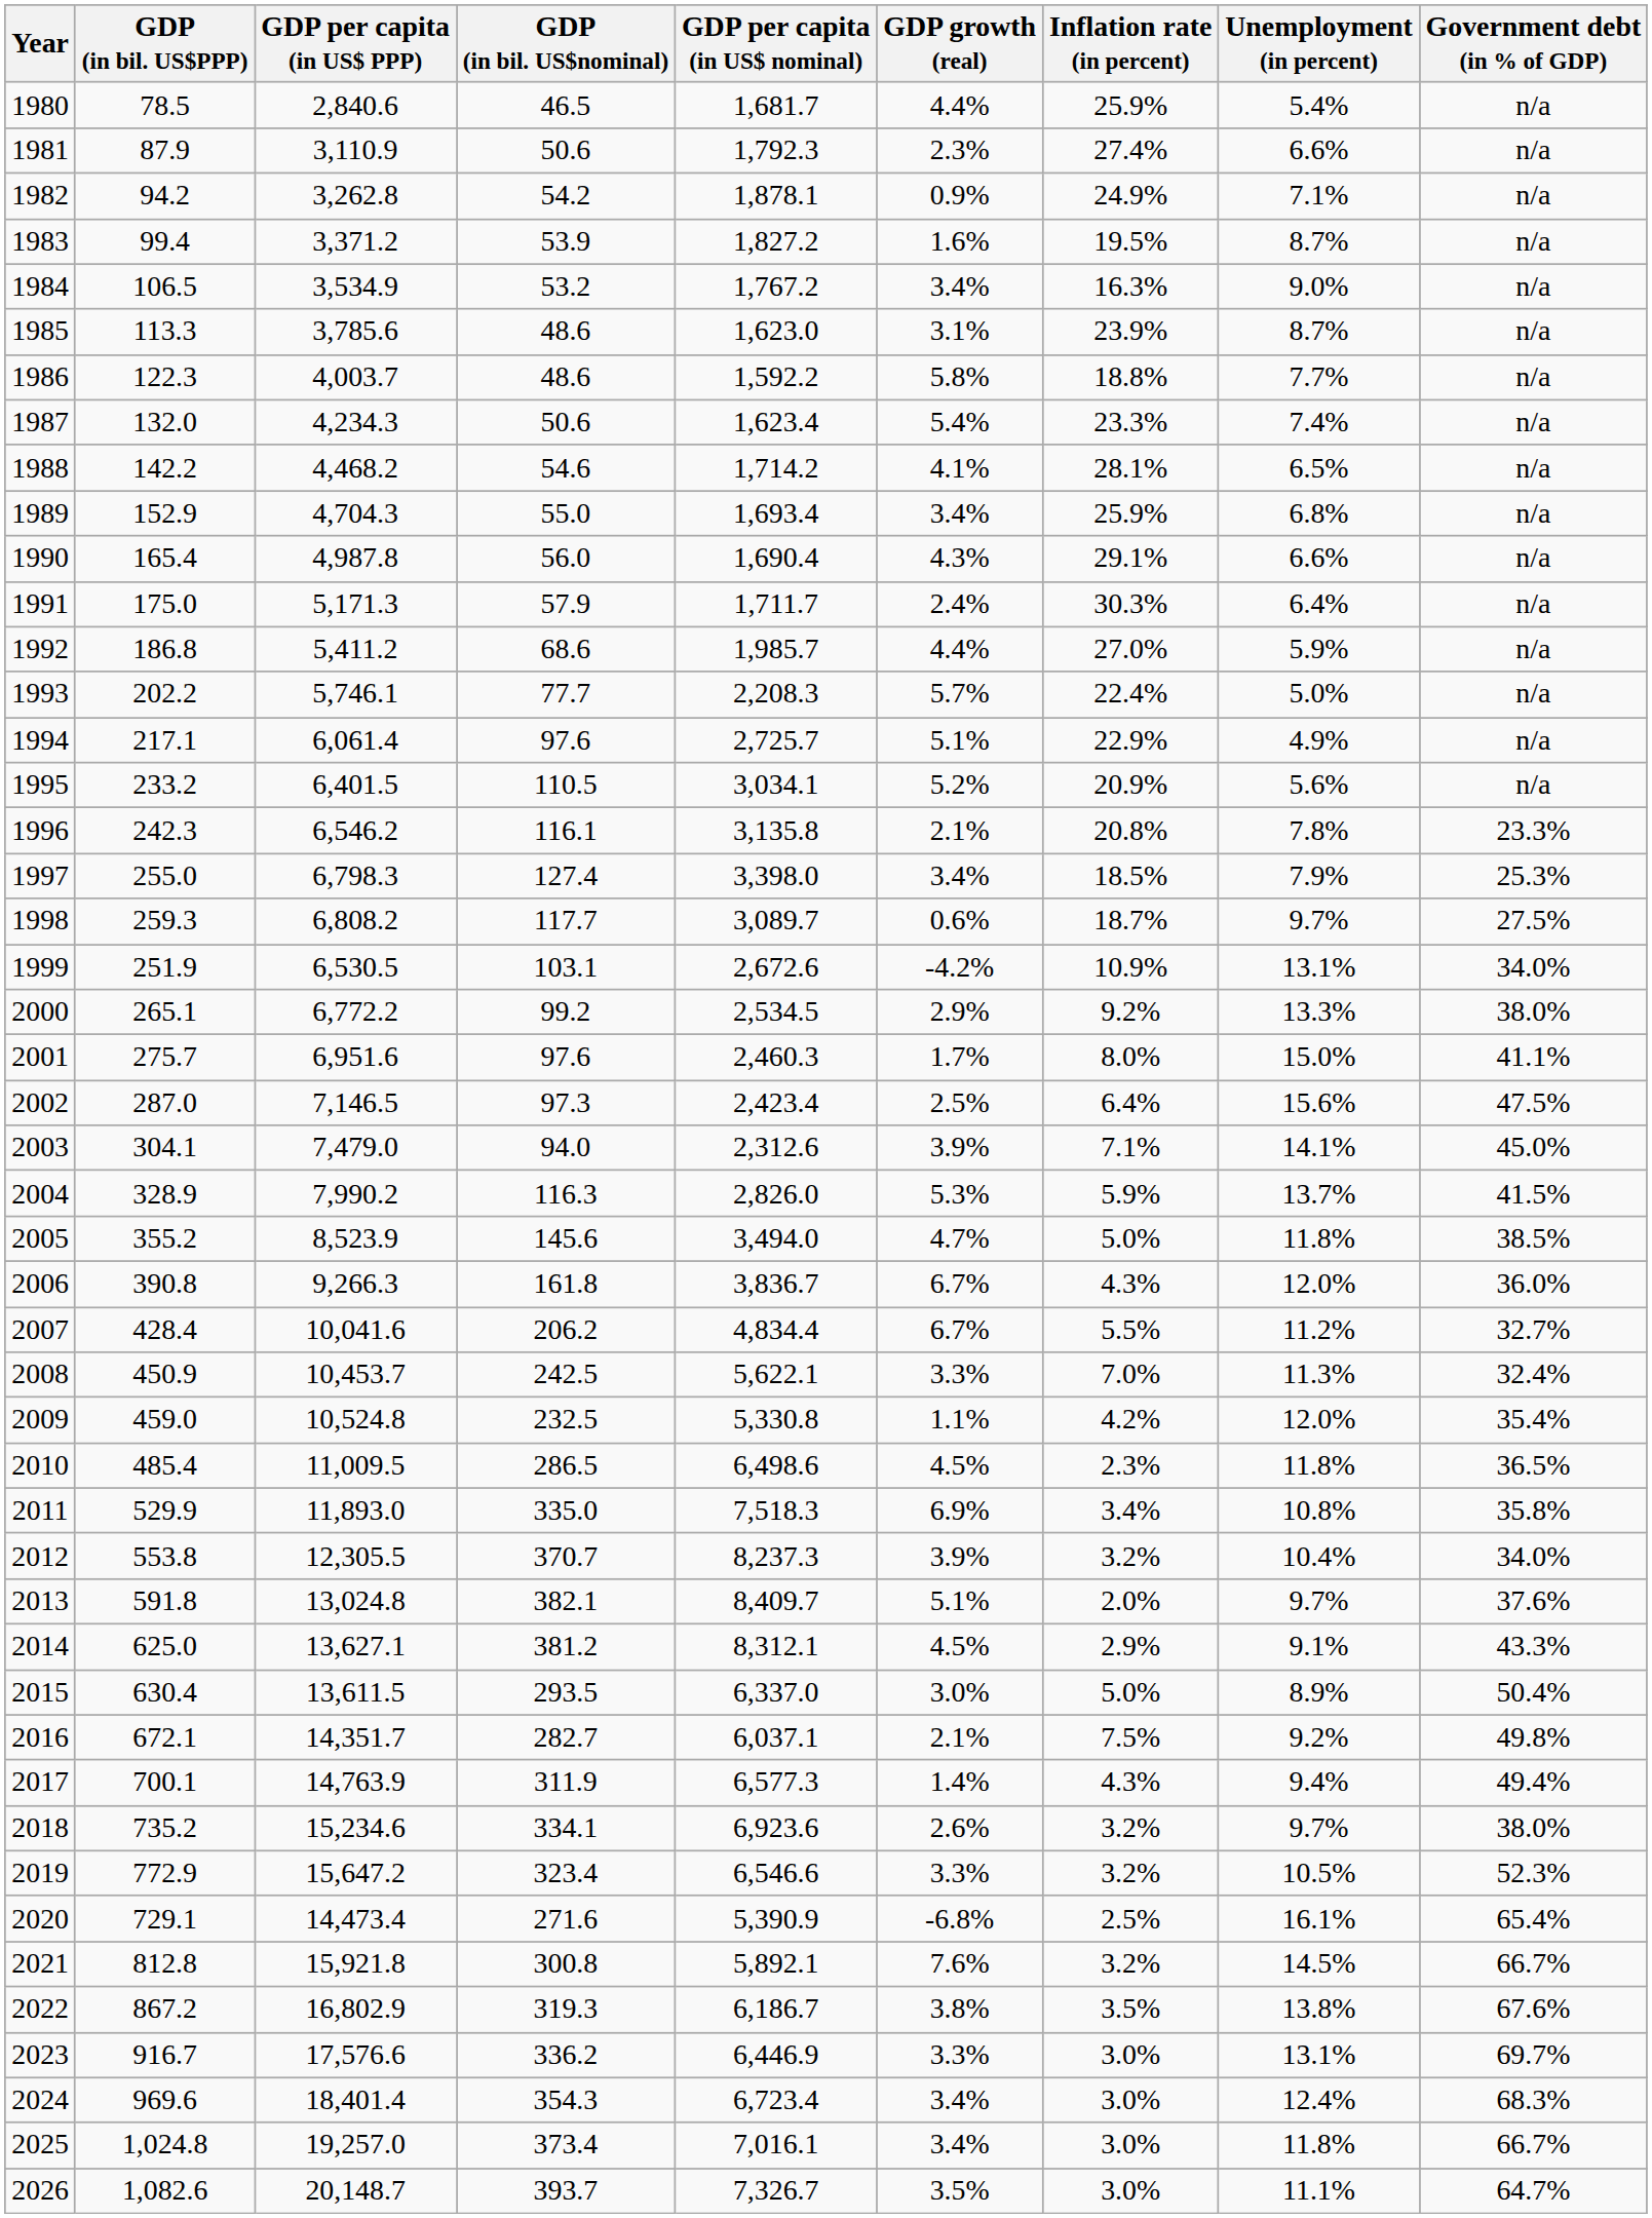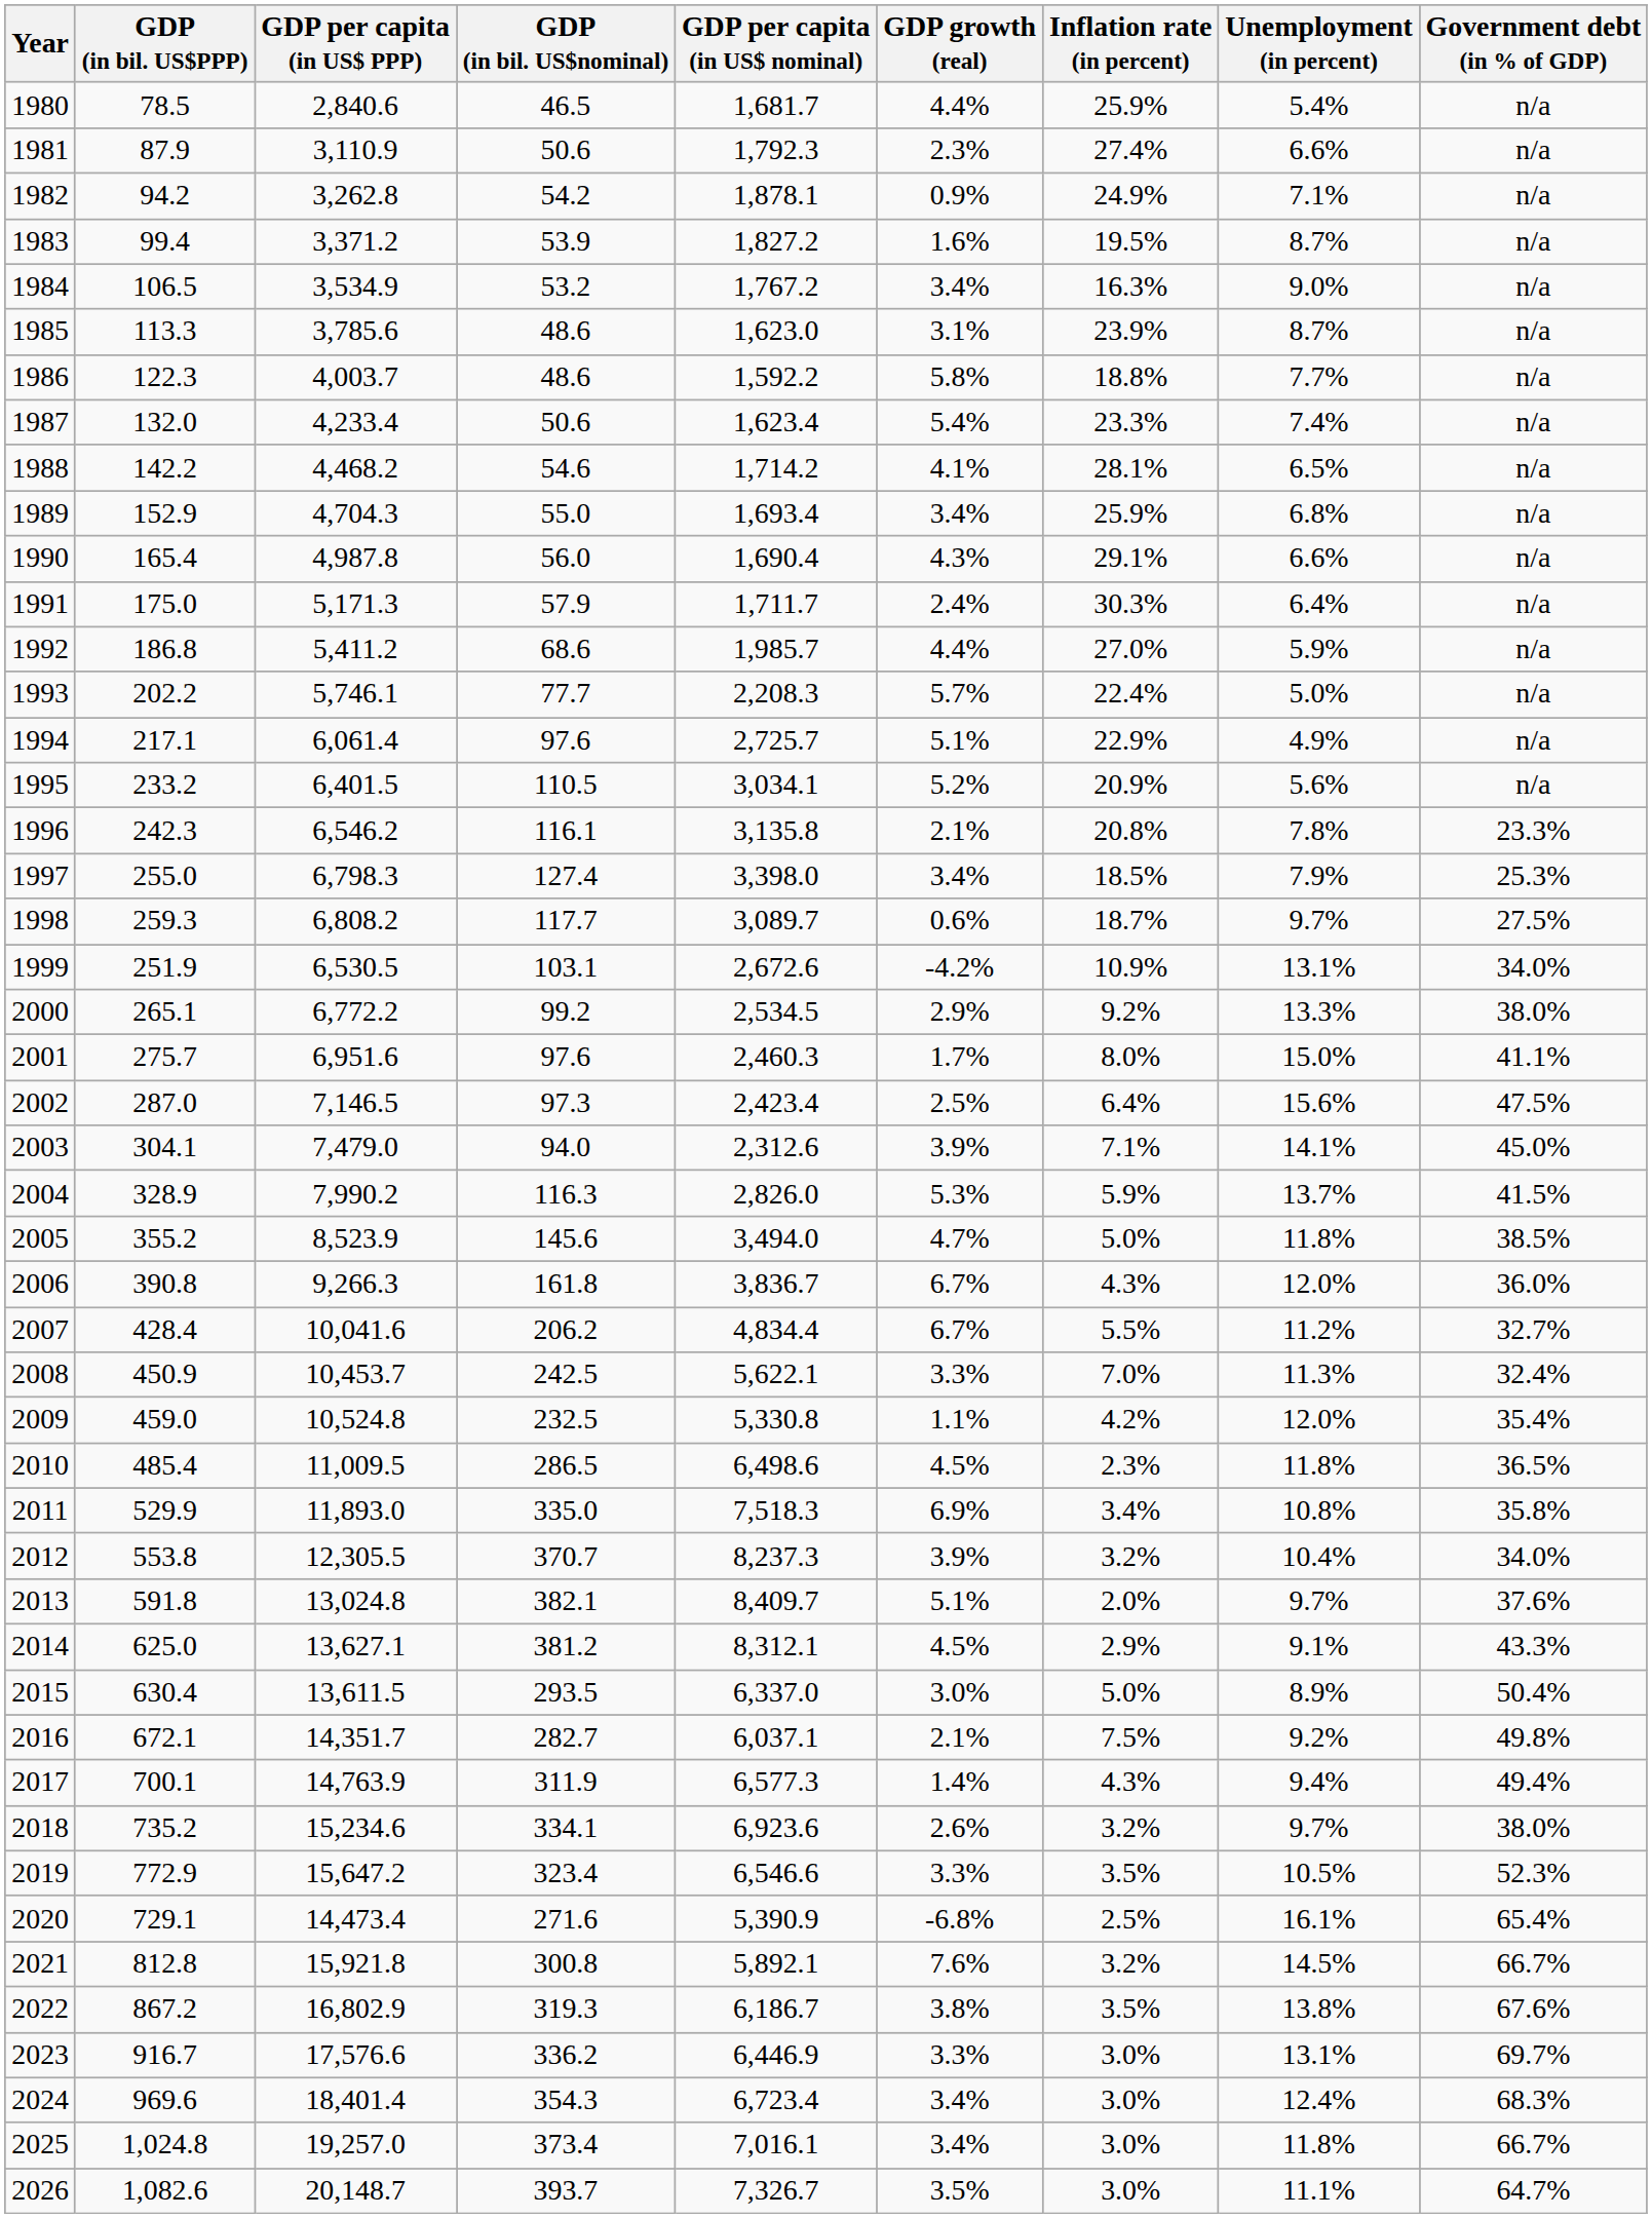 <table class="wikitable sortable sticky-header" style="text-align:center;">
 <tr>
 <th>Year</th>
 <th>GDP<br><small>(in bil. US$PPP)</small></th>
 <th>GDP per capita<br><small>(in US$ PPP)</small></th>
 <th>GDP<br><small>(in bil. US$nominal)</small></th>
 <th>GDP per capita<br><small>(in US$ nominal)</small></th>
 <th>GDP growth<br><small>(real)</small></th>
 <th>Inflation rate<br><small>(in percent)</small></th>
 <th>Unemployment<br><small>(in percent)</small></th>
 <th>Government debt<br><small>(in % of GDP)</small></th>
 </tr>
 <tr>
 <td>1980</td>
 <td>78.5</td>
 <td>2,840.6</td>
 <td>46.5</td>
 <td>1,681.7</td>
 <td>4.4%</td>
 <td>25.9%</td>
 <td>5.4%</td>
 <td>n/a</td>
 </tr>
 <tr>
 <td>1981</td>
 <td>87.9</td>
 <td>3,110.9</td>
 <td>50.6</td>
 <td>1,792.3</td>
 <td>2.3%</td>
 <td>27.4%</td>
 <td>6.6%</td>
 <td>n/a</td>
 </tr>
 <tr>
 <td>1982</td>
 <td>94.2</td>
 <td>3,262.8</td>
 <td>54.2</td>
 <td>1,878.1</td>
 <td>0.9%</td>
 <td>24.9%</td>
 <td>7.1%</td>
 <td>n/a</td>
 </tr>
 <tr>
 <td>1983</td>
 <td>99.4</td>
 <td>3,371.2</td>
 <td>53.9</td>
 <td>1,827.2</td>
 <td>1.6%</td>
 <td>19.5%</td>
 <td>8.7%</td>
 <td>n/a</td>
 </tr>
 <tr>
 <td>1984</td>
 <td>106.5</td>
 <td>3,534.9</td>
 <td>53.2</td>
 <td>1,767.2</td>
 <td>3.4%</td>
 <td>16.3%</td>
 <td>9.0%</td>
 <td>n/a</td>
 </tr>
 <tr>
 <td>1985</td>
 <td>113.3</td>
 <td>3,785.6</td>
 <td>48.6</td>
 <td>1,623.0</td>
 <td>3.1%</td>
 <td>23.9%</td>
 <td>8.7%</td>
 <td>n/a</td>
 </tr>
 <tr>
 <td>1986</td>
 <td>122.3</td>
 <td>4,003.7</td>
 <td>48.6</td>
 <td>1,592.2</td>
 <td>5.8%</td>
 <td>18.8%</td>
 <td>7.7%</td>
 <td>n/a</td>
 </tr>
 <tr>
 <td>1987</td>
 <td>132.0</td>
-<td>4,234.3</td>
+<td>4,233.4</td>
 <td>50.6</td>
 <td>1,623.4</td>
 <td>5.4%</td>
 <td>23.3%</td>
 <td>7.4%</td>
 <td>n/a</td>
 </tr>
 <tr>
 <td>1988</td>
 <td>142.2</td>
 <td>4,468.2</td>
 <td>54.6</td>
 <td>1,714.2</td>
 <td>4.1%</td>
 <td>28.1%</td>
 <td>6.5%</td>
 <td>n/a</td>
 </tr>
 <tr>
 <td>1989</td>
 <td>152.9</td>
 <td>4,704.3</td>
 <td>55.0</td>
 <td>1,693.4</td>
 <td>3.4%</td>
 <td>25.9%</td>
 <td>6.8%</td>
 <td>n/a</td>
 </tr>
 <tr>
 <td>1990</td>
 <td>165.4</td>
 <td>4,987.8</td>
 <td>56.0</td>
 <td>1,690.4</td>
 <td>4.3%</td>
 <td>29.1%</td>
 <td>6.6%</td>
 <td>n/a</td>
 </tr>
 <tr>
 <td>1991</td>
 <td>175.0</td>
 <td>5,171.3</td>
 <td>57.9</td>
 <td>1,711.7</td>
 <td>2.4%</td>
 <td>30.3%</td>
 <td>6.4%</td>
 <td>n/a</td>
 </tr>
 <tr>
 <td>1992</td>
 <td>186.8</td>
 <td>5,411.2</td>
 <td>68.6</td>
 <td>1,985.7</td>
 <td>4.4%</td>
 <td>27.0%</td>
 <td>5.9%</td>
 <td>n/a</td>
 </tr>
 <tr>
 <td>1993</td>
 <td>202.2</td>
 <td>5,746.1</td>
 <td>77.7</td>
 <td>2,208.3</td>
 <td>5.7%</td>
 <td>22.4%</td>
 <td>5.0%</td>
 <td>n/a</td>
 </tr>
 <tr>
 <td>1994</td>
 <td>217.1</td>
 <td>6,061.4</td>
 <td>97.6</td>
 <td>2,725.7</td>
 <td>5.1%</td>
 <td>22.9%</td>
 <td>4.9%</td>
 <td>n/a</td>
 </tr>
 <tr>
 <td>1995</td>
 <td>233.2</td>
 <td>6,401.5</td>
 <td>110.5</td>
 <td>3,034.1</td>
 <td>5.2%</td>
 <td>20.9%</td>
 <td>5.6%</td>
 <td>n/a</td>
 </tr>
 <tr>
 <td>1996</td>
 <td>242.3</td>
 <td>6,546.2</td>
 <td>116.1</td>
 <td>3,135.8</td>
 <td>2.1%</td>
 <td>20.8%</td>
 <td>7.8%</td>
 <td>23.3%</td>
 </tr>
 <tr>
 <td>1997</td>
 <td>255.0</td>
 <td>6,798.3</td>
 <td>127.4</td>
 <td>3,398.0</td>
 <td>3.4%</td>
 <td>18.5%</td>
 <td>7.9%</td>
 <td>25.3%</td>
 </tr>
 <tr>
 <td>1998</td>
 <td>259.3</td>
 <td>6,808.2</td>
 <td>117.7</td>
 <td>3,089.7</td>
 <td>0.6%</td>
 <td>18.7%</td>
 <td>9.7%</td>
 <td>27.5%</td>
 </tr>
 <tr>
 <td>1999</td>
 <td>251.9</td>
 <td>6,530.5</td>
 <td>103.1</td>
 <td>2,672.6</td>
 <td>-4.2%</td>
 <td>10.9%</td>
 <td>13.1%</td>
 <td>34.0%</td>
 </tr>
 <tr>
 <td>2000</td>
 <td>265.1</td>
 <td>6,772.2</td>
 <td>99.2</td>
 <td>2,534.5</td>
 <td>2.9%</td>
 <td>9.2%</td>
 <td>13.3%</td>
 <td>38.0%</td>
 </tr>
 <tr>
 <td>2001</td>
 <td>275.7</td>
 <td>6,951.6</td>
 <td>97.6</td>
 <td>2,460.3</td>
 <td>1.7%</td>
 <td>8.0%</td>
 <td>15.0%</td>
 <td>41.1%</td>
 </tr>
 <tr>
 <td>2002</td>
 <td>287.0</td>
 <td>7,146.5</td>
 <td>97.3</td>
 <td>2,423.4</td>
 <td>2.5%</td>
 <td>6.4%</td>
 <td>15.6%</td>
 <td>47.5%</td>
 </tr>
 <tr>
 <td>2003</td>
 <td>304.1</td>
 <td>7,479.0</td>
 <td>94.0</td>
 <td>2,312.6</td>
 <td>3.9%</td>
 <td>7.1%</td>
 <td>14.1%</td>
 <td>45.0%</td>
 </tr>
 <tr>
 <td>2004</td>
 <td>328.9</td>
 <td>7,990.2</td>
 <td>116.3</td>
 <td>2,826.0</td>
 <td>5.3%</td>
 <td>5.9%</td>
 <td>13.7%</td>
 <td>41.5%</td>
 </tr>
 <tr>
 <td>2005</td>
 <td>355.2</td>
 <td>8,523.9</td>
 <td>145.6</td>
 <td>3,494.0</td>
 <td>4.7%</td>
 <td>5.0%</td>
 <td>11.8%</td>
 <td>38.5%</td>
 </tr>
 <tr>
 <td>2006</td>
 <td>390.8</td>
 <td>9,266.3</td>
 <td>161.8</td>
 <td>3,836.7</td>
 <td>6.7%</td>
 <td>4.3%</td>
 <td>12.0%</td>
 <td>36.0%</td>
 </tr>
 <tr>
 <td>2007</td>
 <td>428.4</td>
 <td>10,041.6</td>
 <td>206.2</td>
 <td>4,834.4</td>
 <td>6.7%</td>
 <td>5.5%</td>
 <td>11.2%</td>
 <td>32.7%</td>
 </tr>
 <tr>
 <td>2008</td>
 <td>450.9</td>
 <td>10,453.7</td>
 <td>242.5</td>
 <td>5,622.1</td>
 <td>3.3%</td>
 <td>7.0%</td>
 <td>11.3%</td>
 <td>32.4%</td>
 </tr>
 <tr>
 <td>2009</td>
 <td>459.0</td>
 <td>10,524.8</td>
 <td>232.5</td>
 <td>5,330.8</td>
 <td>1.1%</td>
 <td>4.2%</td>
 <td>12.0%</td>
 <td>35.4%</td>
 </tr>
 <tr>
 <td>2010</td>
 <td>485.4</td>
 <td>11,009.5</td>
 <td>286.5</td>
 <td>6,498.6</td>
 <td>4.5%</td>
 <td>2.3%</td>
 <td>11.8%</td>
 <td>36.5%</td>
 </tr>
 <tr>
 <td>2011</td>
 <td>529.9</td>
 <td>11,893.0</td>
 <td>335.0</td>
 <td>7,518.3</td>
 <td>6.9%</td>
 <td>3.4%</td>
 <td>10.8%</td>
 <td>35.8%</td>
 </tr>
 <tr>
 <td>2012</td>
 <td>553.8</td>
 <td>12,305.5</td>
 <td>370.7</td>
 <td>8,237.3</td>
 <td>3.9%</td>
 <td>3.2%</td>
 <td>10.4%</td>
 <td>34.0%</td>
 </tr>
 <tr>
 <td>2013</td>
 <td>591.8</td>
 <td>13,024.8</td>
 <td>382.1</td>
 <td>8,409.7</td>
 <td>5.1%</td>
 <td>2.0%</td>
 <td>9.7%</td>
 <td>37.6%</td>
 </tr>
 <tr>
 <td>2014</td>
 <td>625.0</td>
 <td>13,627.1</td>
 <td>381.2</td>
 <td>8,312.1</td>
 <td>4.5%</td>
 <td>2.9%</td>
 <td>9.1%</td>
 <td>43.3%</td>
 </tr>
 <tr>
 <td>2015</td>
 <td>630.4</td>
 <td>13,611.5</td>
 <td>293.5</td>
 <td>6,337.0</td>
 <td>3.0%</td>
 <td>5.0%</td>
 <td>8.9%</td>
 <td>50.4%</td>
 </tr>
 <tr>
 <td>2016</td>
 <td>672.1</td>
 <td>14,351.7</td>
 <td>282.7</td>
 <td>6,037.1</td>
 <td>2.1%</td>
 <td>7.5%</td>
 <td>9.2%</td>
 <td>49.8%</td>
 </tr>
 <tr>
 <td>2017</td>
 <td>700.1</td>
 <td>14,763.9</td>
 <td>311.9</td>
 <td>6,577.3</td>
 <td>1.4%</td>
 <td>4.3%</td>
 <td>9.4%</td>
 <td>49.4%</td>
 </tr>
 <tr>
 <td>2018</td>
 <td>735.2</td>
 <td>15,234.6</td>
 <td>334.1</td>
 <td>6,923.6</td>
 <td>2.6%</td>
 <td>3.2%</td>
 <td>9.7%</td>
 <td>38.0%</td>
 </tr>
 <tr>
 <td>2019</td>
 <td>772.9</td>
 <td>15,647.2</td>
 <td>323.4</td>
 <td>6,546.6</td>
 <td>3.3%</td>
-<td>3.2%</td>
+<td>3.5%</td>
 <td>10.5%</td>
 <td>52.3%</td>
 </tr>
 <tr>
 <td>2020</td>
 <td>729.1</td>
 <td>14,473.4</td>
 <td>271.6</td>
 <td>5,390.9</td>
 <td>-6.8%</td>
 <td>2.5%</td>
 <td>16.1%</td>
 <td>65.4%</td>
 </tr>
 <tr>
 <td>2021</td>
 <td>812.8</td>
 <td>15,921.8</td>
 <td>300.8</td>
 <td>5,892.1</td>
 <td>7.6%</td>
 <td>3.2%</td>
 <td>14.5%</td>
 <td>66.7%</td>
 </tr>
 <tr>
 <td>2022</td>
 <td>867.2</td>
 <td>16,802.9</td>
 <td>319.3</td>
 <td>6,186.7</td>
 <td>3.8%</td>
 <td>3.5%</td>
 <td>13.8%</td>
 <td>67.6%</td>
 </tr>
 <tr>
 <td>2023</td>
 <td>916.7</td>
 <td>17,576.6</td>
 <td>336.2</td>
 <td>6,446.9</td>
 <td>3.3%</td>
 <td>3.0%</td>
 <td>13.1%</td>
 <td>69.7%</td>
 </tr>
 <tr>
 <td>2024</td>
 <td>969.6</td>
 <td>18,401.4</td>
 <td>354.3</td>
 <td>6,723.4</td>
 <td>3.4%</td>
 <td>3.0%</td>
 <td>12.4%</td>
 <td>68.3%</td>
 </tr>
 <tr>
 <td>2025</td>
 <td>1,024.8</td>
 <td>19,257.0</td>
 <td>373.4</td>
 <td>7,016.1</td>
 <td>3.4%</td>
 <td>3.0%</td>
 <td>11.8%</td>
 <td>66.7%</td>
 </tr>
 <tr>
 <td>2026</td>
 <td>1,082.6</td>
 <td>20,148.7</td>
 <td>393.7</td>
 <td>7,326.7</td>
 <td>3.5%</td>
 <td>3.0%</td>
 <td>11.1%</td>
 <td>64.7%</td>
 </tr>
 </table>
